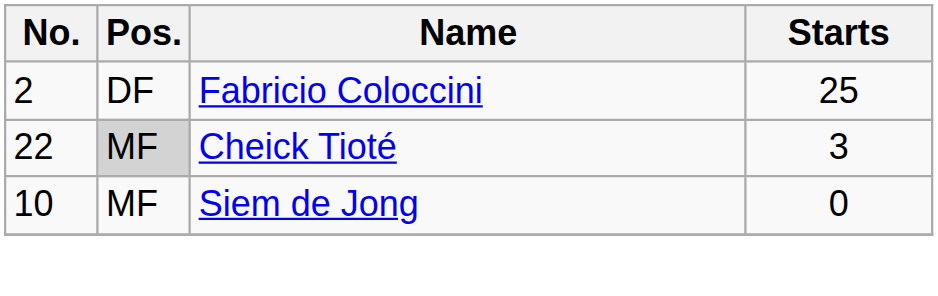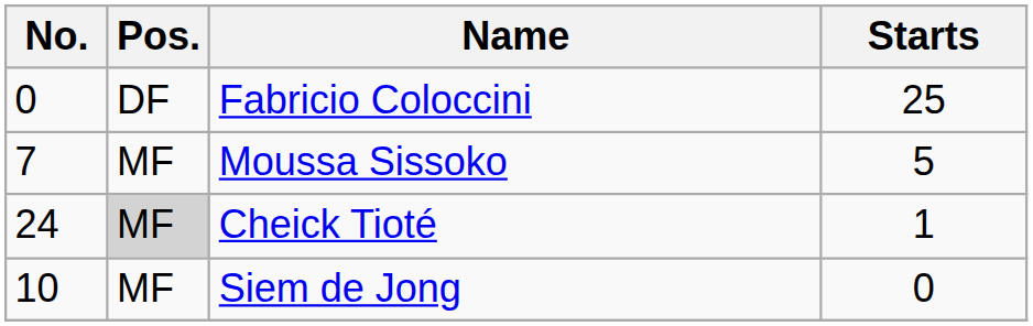 <table class="wikitable" style="text-align:center">
 <tr>
 <th width=10%>No.</th>
 <th width=10%>Pos.</th>
 <th width=60%>Name</th>
 <th width=20%>Starts</th>
 </tr>
 <tr>
-<td align="left">2</td>
+<td align="left">0</td>
 <td align="left">DF</td>
 <td align="left"> <a href='#'>Fabricio Coloccini</a></td>
 <td>25</td>
 </tr>
 <tr>
-<td align="left">22</td>
+<td align="left">7</td>
+<td align="left">MF</td>
+<td align="left"> <a href='#'>Moussa Sissoko</a></td>
+<td>5</td>
+</tr>
+<tr>
+<td align="left">24</td>
 <td align="left" style="background: lightgrey;">MF</td>
 <td align="left"> <a href='#'>Cheick Tioté</a></td>
-<td>3</td>
+<td>1</td>
 </tr>
 <tr>
 <td align="left">10</td>
 <td align="left">MF</td>
 <td align="left"> <a href='#'>Siem de Jong</a></td>
 <td>0</td>
 </tr>
 <tr>
 </tr>
 </table>
